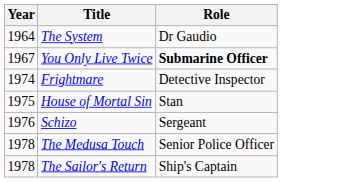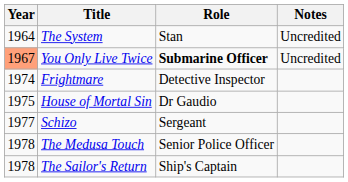 <table class="wikitable">
 <tr>
 <th>Year</th>
 <th>Title</th>
 <th>Role</th>
+<th>Notes</th>
 </tr>
 <tr>
 <td>1964</td>
 <td><em><a href='#'>The System</a></em></td>
-<td>Dr Gaudio</td>
+<td>Stan</td>
+<td>Uncredited</td>
 </tr>
 <tr>
-<td>1967</td>
+<td style="background: lightsalmon;">1967</td>
 <td><em><a href='#'>You Only Live Twice</a></em></td>
 <td><strong>Submarine Officer</strong></td>
+<td>Uncredited</td>
 </tr>
 <tr>
 <td>1974</td>
 <td><em><a href='#'>Frightmare</a></em></td>
 <td>Detective Inspector</td>
+<td></td>
 </tr>
 <tr>
 <td>1975</td>
 <td><em><a href='#'>House of Mortal Sin</a></em></td>
-<td>Stan</td>
+<td>Dr Gaudio</td>
+<td></td>
 </tr>
 <tr>
-<td>1976</td>
+<td>1977</td>
 <td><em><a href='#'>Schizo</a></em></td>
 <td>Sergeant</td>
+<td></td>
 </tr>
 <tr>
 <td>1978</td>
 <td><em><a href='#'>The Medusa Touch</a></em></td>
 <td>Senior Police Officer</td>
+<td></td>
 </tr>
 <tr>
 <td>1978</td>
 <td><em><a href='#'>The Sailor's Return</a></em></td>
 <td>Ship's Captain</td>
+<td></td>
 </tr>
 </table>
